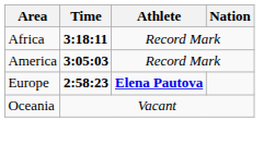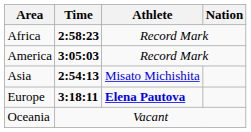 <table class="wikitable">
 <tr>
 <th>Area</th>
 <th>Time</th>
 <th>Athlete</th>
 <th>Nation</th>
 </tr>
 <tr>
 <td>Africa</td>
-<td><strong>3:18:11</strong></td>
+<td><strong>2:58:23</strong></td>
 <td colspan="2" align="center"><em>Record Mark</em></td>
 </tr>
 <tr>
 <td>America</td>
 <td><strong>3:05:03</strong></td>
 <td colspan="2" align="center"><em>Record Mark</em></td>
 </tr>
 <tr>
+<td>Asia</td>
+<td><strong>2:54:13</strong> </td>
+<td><a href='#'>Misato Michishita</a></td>
+<td></td>
+</tr>
+<tr>
 <td>Europe</td>
-<td><strong>2:58:23</strong></td>
+<td><strong>3:18:11</strong></td>
 <td><strong><a href='#'>Elena Pautova</a></strong></td>
 <td></td>
 </tr>
 <tr>
 <td>Oceania</td>
 <td colspan="3" align="center"><em>Vacant</em></td>
 </tr>
 </table>
